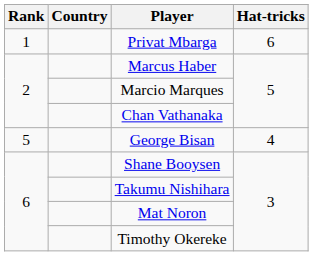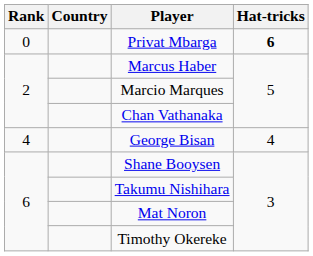 <table class="wikitable" style="text-align:center;">
 <tr>
 <th>Rank</th>
 <th>Country</th>
 <th>Player</th>
 <th>Hat-tricks</th>
 </tr>
 <tr>
-<td>1</td>
+<td>0</td>
 <td></td>
 <td><a href='#'>Privat Mbarga</a></td>
-<td>6</td>
+<td><strong>6</strong></td>
 </tr>
 <tr>
 <td rowspan=3>2</td>
 <td></td>
 <td><a href='#'>Marcus Haber</a></td>
 <td rowspan=3>5</td>
 </tr>
 <tr>
 <td></td>
 <td>Marcio Marques</td>
 </tr>
 <tr>
 <td></td>
 <td><a href='#'>Chan Vathanaka</a></td>
 </tr>
 <tr>
-<td>5</td>
+<td>4</td>
 <td></td>
 <td><a href='#'>George Bisan</a></td>
 <td>4</td>
 </tr>
 <tr>
 <td rowspan=4>6</td>
 <td></td>
 <td><a href='#'>Shane Booysen</a></td>
 <td rowspan=4>3</td>
 </tr>
 <tr>
 <td></td>
 <td><a href='#'>Takumu Nishihara</a></td>
 </tr>
 <tr>
 <td></td>
 <td><a href='#'>Mat Noron</a></td>
 </tr>
 <tr>
 <td></td>
 <td>Timothy Okereke</td>
 </tr>
 </table>
